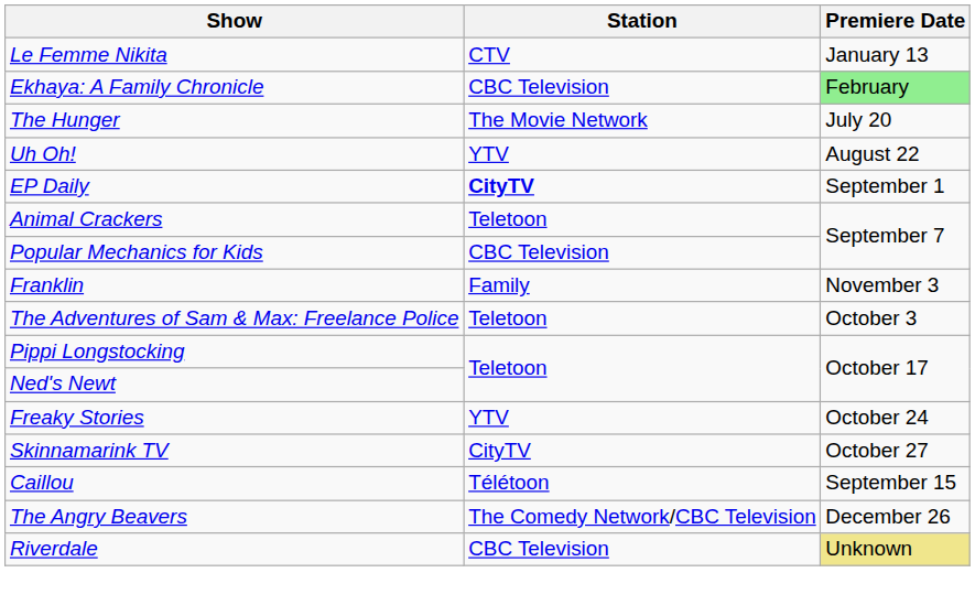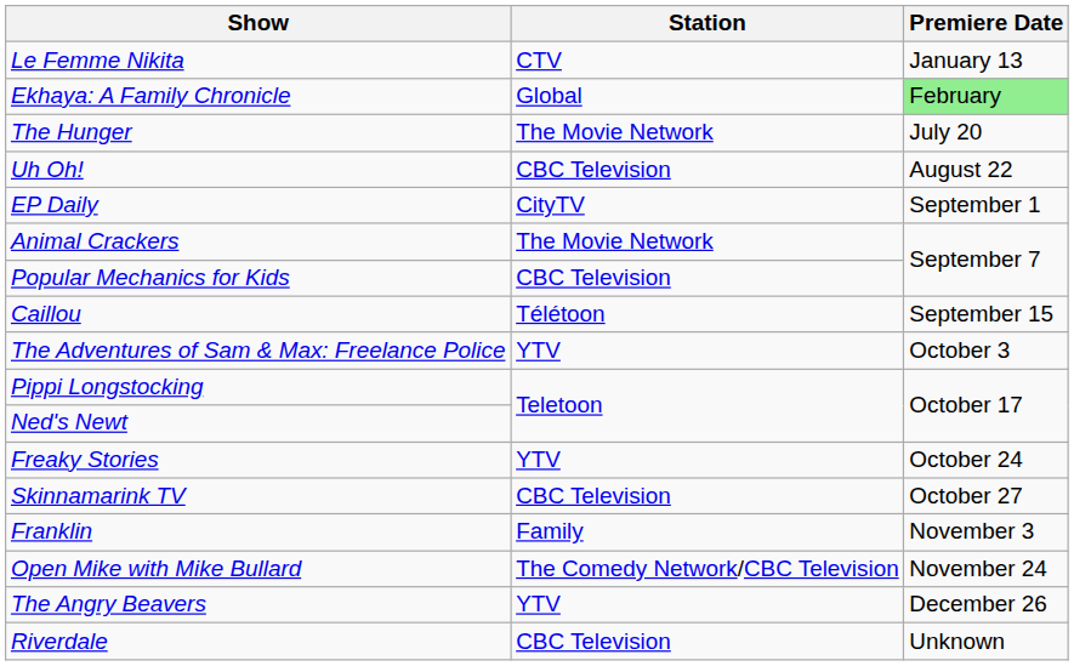 <table class="wikitable">
 <tr>
 <th>Show</th>
 <th>Station</th>
 <th>Premiere Date</th>
 </tr>
 <tr>
 <td><em><a href='#'>Le Femme Nikita</a></em></td>
 <td><a href='#'>CTV</a></td>
 <td>January 13</td>
 </tr>
 <tr>
 <td><em><a href='#'>Ekhaya: A Family Chronicle</a></em></td>
-<td><a href='#'>CBC Television</a></td>
+<td><a href='#'>Global</a></td>
 <td style="background: lightgreen;">February</td>
 </tr>
 <tr>
 <td><em><a href='#'>The Hunger</a></em></td>
 <td><a href='#'>The Movie Network</a></td>
 <td>July 20</td>
 </tr>
 <tr>
 <td><em><a href='#'>Uh Oh!</a></em></td>
-<td><a href='#'>YTV</a></td>
+<td><a href='#'>CBC Television</a></td>
 <td>August 22</td>
 </tr>
 <tr>
 <td><em><a href='#'>EP Daily</a></em></td>
-<td><strong><a href='#'>CityTV</a></strong></td>
+<td><a href='#'>CityTV</a></td>
 <td>September 1</td>
 </tr>
 <tr>
 <td><em><a href='#'>Animal Crackers</a></em></td>
-<td><a href='#'>Teletoon</a></td>
+<td><a href='#'>The Movie Network</a></td>
 <td rowspan="2">September 7</td>
 </tr>
 <tr>
 <td><em><a href='#'>Popular Mechanics for Kids</a></em></td>
 <td><a href='#'>CBC Television</a></td>
 </tr>
 <tr>
-<td><em><a href='#'>Franklin</a></em></td>
-<td><a href='#'>Family</a></td>
-<td>November 3</td>
+<td><em><a href='#'>Caillou</a></em></td>
+<td><a href='#'>Télétoon</a></td>
+<td>September 15</td>
 </tr>
 <tr>
 <td><em><a href='#'>The Adventures of Sam & Max: Freelance Police</a></em></td>
-<td><a href='#'>Teletoon</a></td>
+<td><a href='#'>YTV</a></td>
 <td>October 3</td>
 </tr>
 <tr>
 <td><em><a href='#'>Pippi Longstocking</a></em></td>
 <td rowspan="2"><a href='#'>Teletoon</a></td>
 <td rowspan="2">October 17</td>
 </tr>
 <tr>
 <td><em><a href='#'>Ned's Newt</a></em></td>
 </tr>
 <tr>
 <td><em><a href='#'>Freaky Stories</a></em></td>
 <td><a href='#'>YTV</a></td>
 <td>October 24</td>
 </tr>
 <tr>
 <td><em><a href='#'>Skinnamarink TV</a></em></td>
-<td><a href='#'>CityTV</a></td>
+<td><a href='#'>CBC Television</a></td>
 <td>October 27</td>
 </tr>
 <tr>
-<td><em><a href='#'>Caillou</a></em></td>
-<td><a href='#'>Télétoon</a></td>
-<td>September 15</td>
+<td><em><a href='#'>Franklin</a></em></td>
+<td><a href='#'>Family</a></td>
+<td>November 3</td>
+</tr>
+<tr>
+<td><em><a href='#'>Open Mike with Mike Bullard</a></em></td>
+<td><a href='#'>The Comedy Network</a>/<a href='#'>CBC Television</a></td>
+<td>November 24</td>
 </tr>
 <tr>
 <td><em><a href='#'>The Angry Beavers</a></em></td>
-<td><a href='#'>The Comedy Network</a>/<a href='#'>CBC Television</a></td>
+<td><a href='#'>YTV</a></td>
 <td>December 26</td>
 </tr>
 <tr>
 <td><em><a href='#'>Riverdale</a></em></td>
 <td><a href='#'>CBC Television</a></td>
-<td style="background: khaki;">Unknown</td>
+<td>Unknown</td>
 </tr>
 </table>
